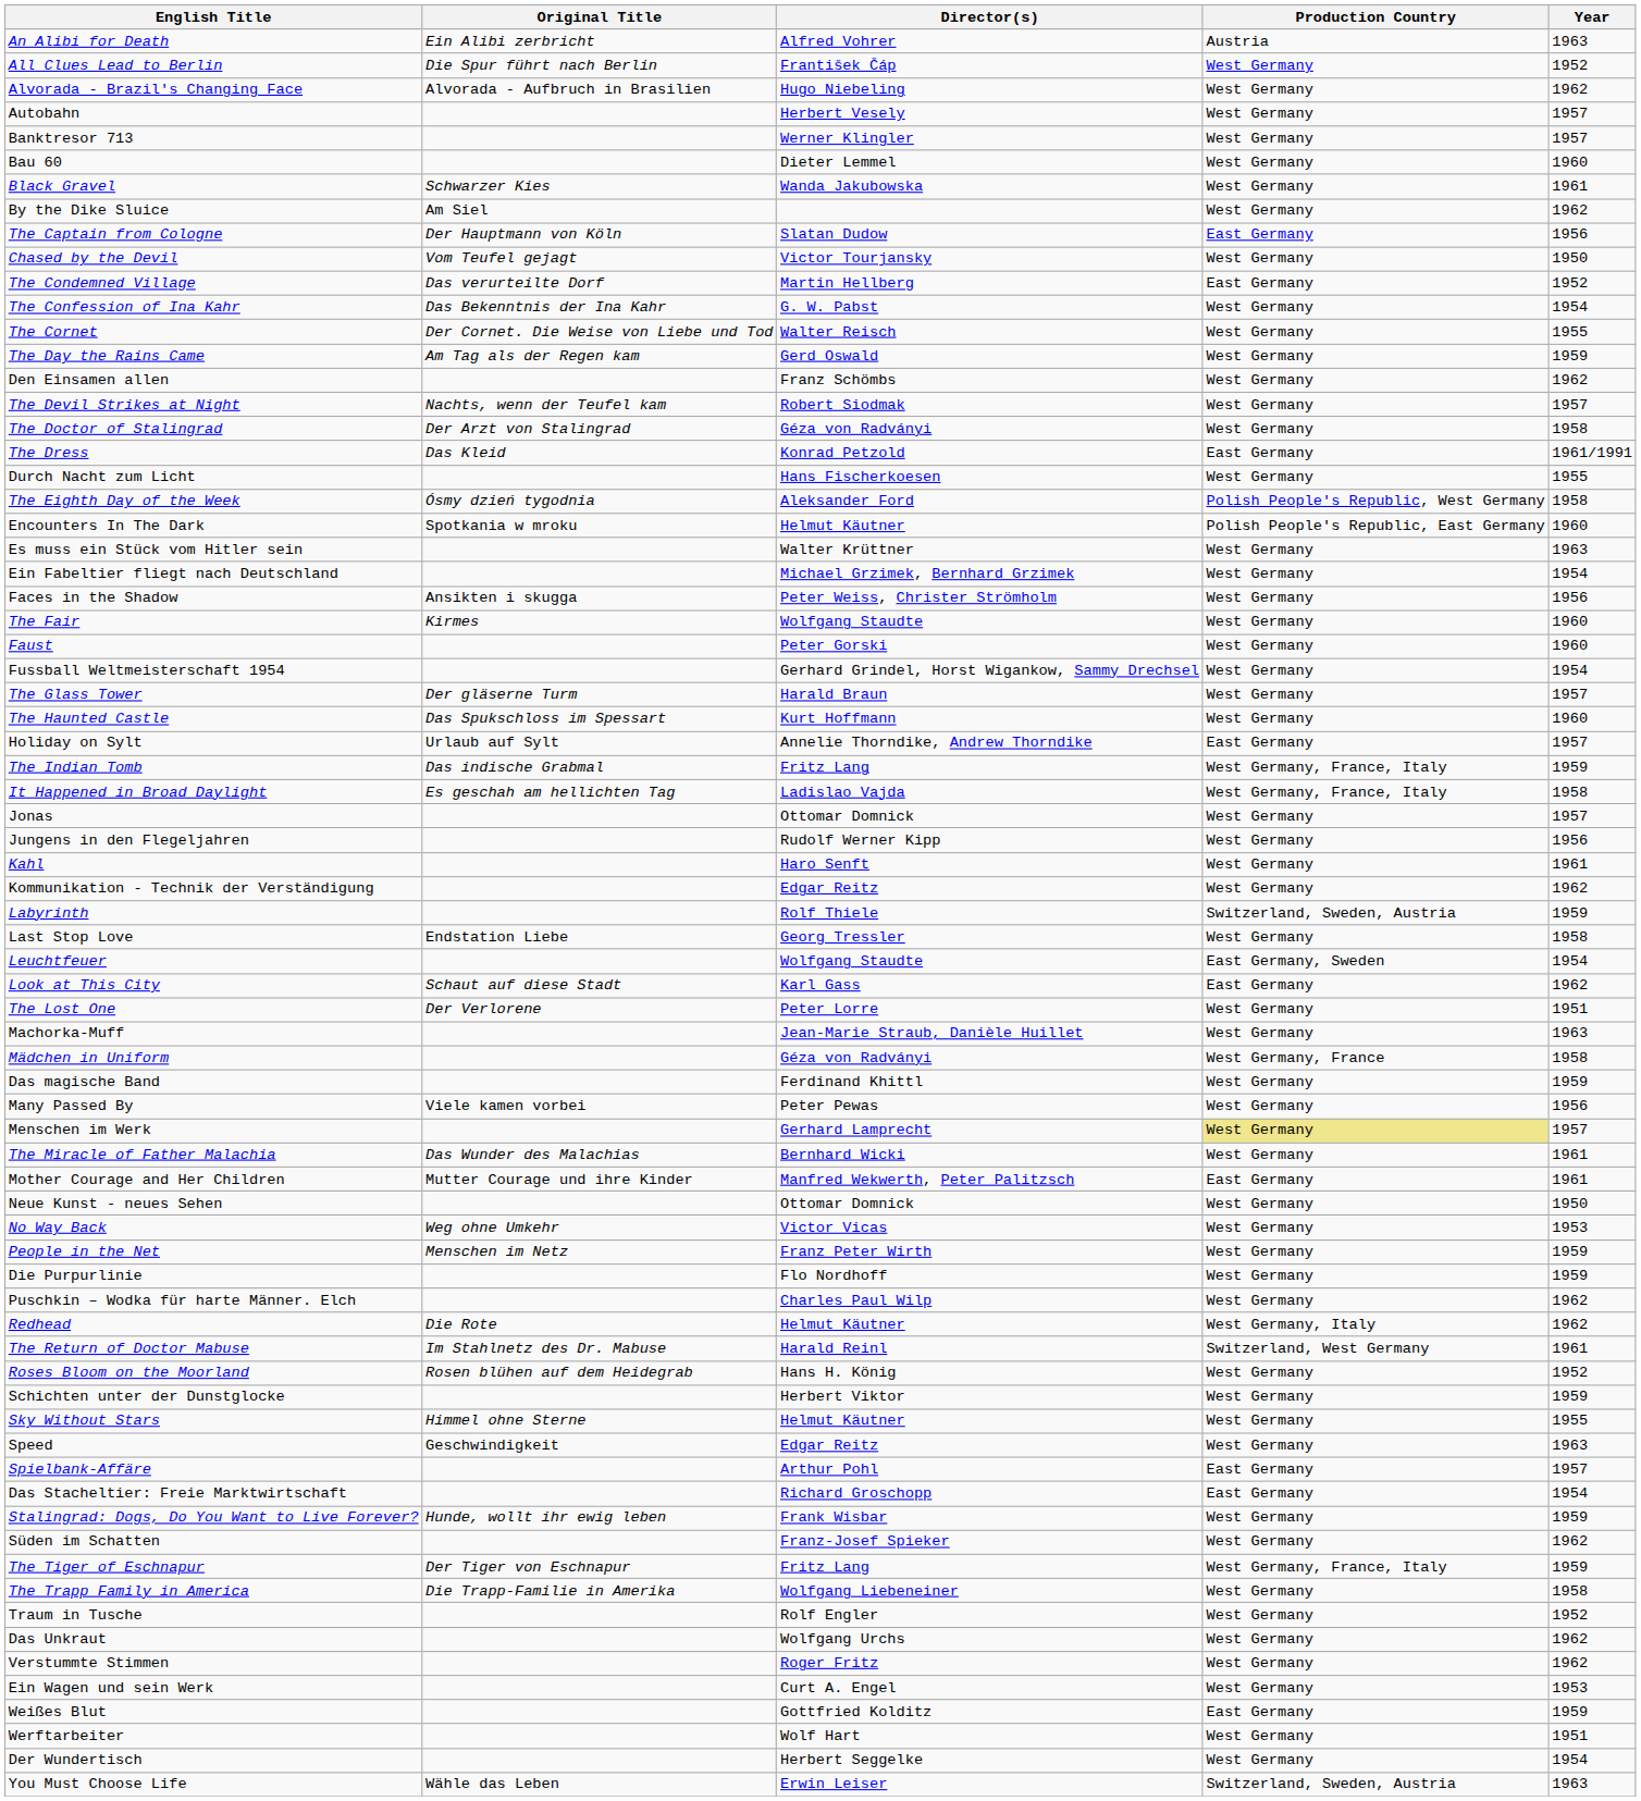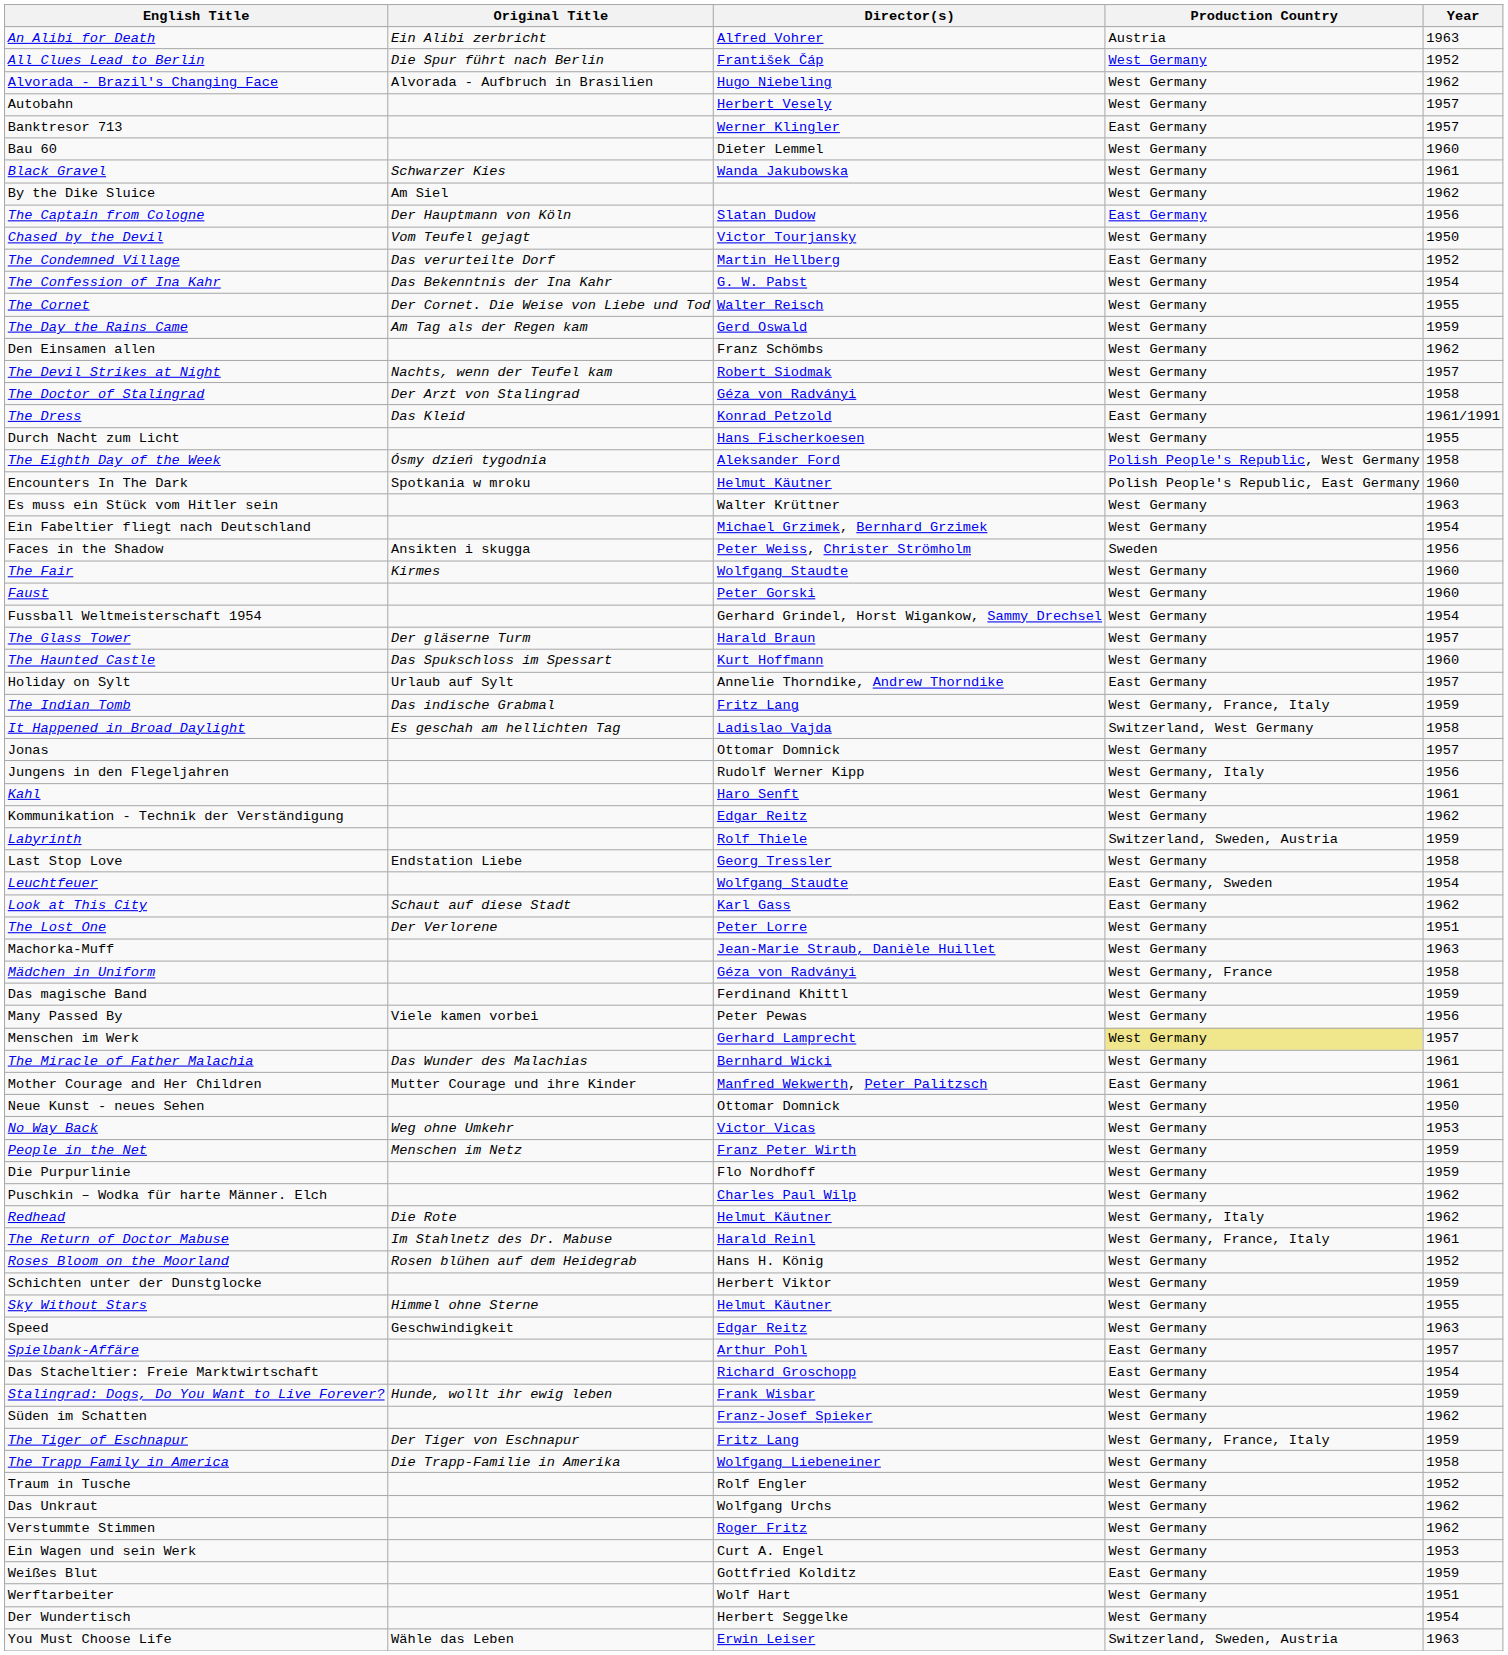 <table class="wikitable">
 <tr>
 <th>English Title</th>
 <th>Original Title</th>
 <th>Director(s)</th>
 <th>Production Country</th>
 <th>Year</th>
 </tr>
 <tr>
 <td><em><a href='#'>An Alibi for Death</a></em></td>
 <td><em>Ein Alibi zerbricht</em></td>
 <td><a href='#'>Alfred Vohrer</a></td>
 <td>Austria</td>
 <td>1963</td>
 </tr>
 <tr>
 <td><em><a href='#'>All Clues Lead to Berlin</a></em></td>
 <td><em>Die Spur führt nach Berlin</em></td>
 <td><a href='#'>František Čáp</a></td>
 <td><a href='#'>West Germany</a></td>
 <td>1952</td>
 </tr>
 <tr>
 <td><a href='#'>Alvorada - Brazil's Changing Face</a></td>
 <td>Alvorada - Aufbruch in Brasilien</td>
 <td><a href='#'>Hugo Niebeling</a></td>
 <td>West Germany</td>
 <td>1962</td>
 </tr>
 <tr>
 <td>Autobahn</td>
 <td></td>
 <td><a href='#'>Herbert Vesely</a></td>
 <td>West Germany</td>
 <td>1957</td>
 </tr>
 <tr>
 <td>Banktresor 713</td>
 <td></td>
 <td><a href='#'>Werner Klingler</a></td>
-<td>West Germany</td>
+<td>East Germany</td>
 <td>1957</td>
 </tr>
 <tr>
 <td>Bau 60</td>
 <td></td>
 <td>Dieter Lemmel</td>
 <td>West Germany</td>
 <td>1960</td>
 </tr>
 <tr>
 <td><em><a href='#'>Black Gravel</a></em></td>
 <td><em>Schwarzer Kies</em></td>
 <td><a href='#'>Wanda Jakubowska</a></td>
 <td>West Germany</td>
 <td>1961</td>
 </tr>
 <tr>
 <td>By the Dike Sluice</td>
 <td>Am Siel</td>
 <td></td>
 <td>West Germany</td>
 <td>1962</td>
 </tr>
 <tr>
 <td><em><a href='#'>The Captain from Cologne</a></em></td>
 <td><em>Der Hauptmann von Köln</em></td>
 <td><a href='#'>Slatan Dudow</a></td>
 <td><a href='#'>East Germany</a></td>
 <td>1956</td>
 </tr>
 <tr>
 <td><em><a href='#'>Chased by the Devil</a></em></td>
 <td><em>Vom Teufel gejagt</em></td>
 <td><a href='#'>Victor Tourjansky</a></td>
 <td>West Germany</td>
 <td>1950</td>
 </tr>
 <tr>
 <td><em><a href='#'>The Condemned Village</a></em></td>
 <td><em>Das verurteilte Dorf</em></td>
 <td><a href='#'>Martin Hellberg</a></td>
 <td>East Germany</td>
 <td>1952</td>
 </tr>
 <tr>
 <td><em><a href='#'>The Confession of Ina Kahr</a></em></td>
 <td><em>Das Bekenntnis der Ina Kahr</em></td>
 <td><a href='#'>G. W. Pabst</a></td>
 <td>West Germany</td>
 <td>1954</td>
 </tr>
 <tr>
 <td><em><a href='#'>The Cornet</a></em></td>
 <td><em>Der Cornet. Die Weise von Liebe und Tod</em></td>
 <td><a href='#'>Walter Reisch</a></td>
 <td>West Germany</td>
 <td>1955</td>
 </tr>
 <tr>
 <td><em><a href='#'>The Day the Rains Came</a></em></td>
 <td><em>Am Tag als der Regen kam</em></td>
 <td><a href='#'>Gerd Oswald</a></td>
 <td>West Germany</td>
 <td>1959</td>
 </tr>
 <tr>
 <td>Den Einsamen allen</td>
 <td></td>
 <td>Franz Schömbs</td>
 <td>West Germany</td>
 <td>1962</td>
 </tr>
 <tr>
 <td><em><a href='#'>The Devil Strikes at Night</a></em></td>
 <td><em>Nachts, wenn der Teufel kam</em></td>
 <td><a href='#'>Robert Siodmak</a></td>
 <td>West Germany</td>
 <td>1957</td>
 </tr>
 <tr>
 <td><em><a href='#'>The Doctor of Stalingrad</a></em></td>
 <td><em>Der Arzt von Stalingrad</em></td>
 <td><a href='#'>Géza von Radványi</a></td>
 <td>West Germany</td>
 <td>1958</td>
 </tr>
 <tr>
 <td><em><a href='#'>The Dress</a></em></td>
 <td><em>Das Kleid</em></td>
 <td><a href='#'>Konrad Petzold</a></td>
 <td>East Germany</td>
 <td>1961/1991</td>
 </tr>
 <tr>
 <td>Durch Nacht zum Licht</td>
 <td></td>
 <td><a href='#'>Hans Fischerkoesen</a></td>
 <td>West Germany</td>
 <td>1955</td>
 </tr>
 <tr>
 <td><em><a href='#'>The Eighth Day of the Week</a></em></td>
 <td><em>Ósmy dzień tygodnia</em></td>
 <td><a href='#'>Aleksander Ford</a></td>
 <td><a href='#'>Polish People's Republic</a>, West Germany</td>
 <td>1958</td>
 </tr>
 <tr>
 <td>Encounters In The Dark</td>
 <td>Spotkania w mroku</td>
 <td><a href='#'>Helmut Käutner</a></td>
 <td>Polish People's Republic, East Germany</td>
 <td>1960</td>
 </tr>
 <tr>
 <td>Es muss ein Stück vom Hitler sein</td>
 <td></td>
 <td>Walter Krüttner</td>
 <td>West Germany</td>
 <td>1963</td>
 </tr>
 <tr>
 <td>Ein Fabeltier fliegt nach Deutschland</td>
 <td></td>
 <td><a href='#'>Michael Grzimek</a>, <a href='#'>Bernhard Grzimek</a></td>
 <td>West Germany</td>
 <td>1954</td>
 </tr>
 <tr>
 <td>Faces in the Shadow</td>
 <td>Ansikten i skugga</td>
 <td><a href='#'>Peter Weiss</a>, <a href='#'>Christer Strömholm</a></td>
-<td>West Germany</td>
+<td>Sweden</td>
 <td>1956</td>
 </tr>
 <tr>
 <td><em><a href='#'>The Fair</a></em></td>
 <td><em>Kirmes</em></td>
 <td><a href='#'>Wolfgang Staudte</a></td>
 <td>West Germany</td>
 <td>1960</td>
 </tr>
 <tr>
 <td><em><a href='#'>Faust</a></em></td>
 <td></td>
 <td><a href='#'>Peter Gorski</a></td>
 <td>West Germany</td>
 <td>1960</td>
 </tr>
 <tr>
 <td>Fussball Weltmeisterschaft 1954</td>
 <td></td>
 <td>Gerhard Grindel, Horst Wigankow, <a href='#'>Sammy Drechsel</a></td>
 <td>West Germany</td>
 <td>1954</td>
 </tr>
 <tr>
 <td><em><a href='#'>The Glass Tower</a></em></td>
 <td><em>Der gläserne Turm</em></td>
 <td><a href='#'>Harald Braun</a></td>
 <td>West Germany</td>
 <td>1957</td>
 </tr>
 <tr>
 <td><em><a href='#'>The Haunted Castle</a></em></td>
 <td><em>Das Spukschloss im Spessart</em></td>
 <td><a href='#'>Kurt Hoffmann</a></td>
 <td>West Germany</td>
 <td>1960</td>
 </tr>
 <tr>
 <td>Holiday on Sylt</td>
 <td>Urlaub auf Sylt</td>
 <td>Annelie Thorndike, <a href='#'>Andrew Thorndike</a></td>
 <td>East Germany</td>
 <td>1957</td>
 </tr>
 <tr>
 <td><em><a href='#'>The Indian Tomb</a></em></td>
 <td><em>Das indische Grabmal</em></td>
 <td><a href='#'>Fritz Lang</a></td>
 <td>West Germany, France, Italy</td>
 <td>1959</td>
 </tr>
 <tr>
 <td><em><a href='#'>It Happened in Broad Daylight</a></em></td>
 <td><em>Es geschah am hellichten Tag</em></td>
 <td><a href='#'>Ladislao Vajda</a></td>
-<td>West Germany, France, Italy</td>
+<td>Switzerland, West Germany</td>
 <td>1958</td>
 </tr>
 <tr>
 <td>Jonas</td>
 <td></td>
 <td>Ottomar Domnick</td>
 <td>West Germany</td>
 <td>1957</td>
 </tr>
 <tr>
 <td>Jungens in den Flegeljahren</td>
 <td></td>
 <td>Rudolf Werner Kipp</td>
-<td>West Germany</td>
+<td>West Germany, Italy</td>
 <td>1956</td>
 </tr>
 <tr>
 <td><em><a href='#'>Kahl</a></em></td>
 <td></td>
 <td><a href='#'>Haro Senft</a></td>
 <td>West Germany</td>
 <td>1961</td>
 </tr>
 <tr>
 <td>Kommunikation - Technik der Verständigung</td>
 <td></td>
 <td><a href='#'>Edgar Reitz</a></td>
 <td>West Germany</td>
 <td>1962</td>
 </tr>
 <tr>
 <td><em><a href='#'>Labyrinth</a></em></td>
 <td></td>
 <td><a href='#'>Rolf Thiele</a></td>
 <td>Switzerland, Sweden, Austria</td>
 <td>1959</td>
 </tr>
 <tr>
 <td>Last Stop Love</td>
 <td>Endstation Liebe</td>
 <td><a href='#'>Georg Tressler</a></td>
 <td>West Germany</td>
 <td>1958</td>
 </tr>
 <tr>
 <td><em><a href='#'>Leuchtfeuer</a></em></td>
 <td></td>
 <td><a href='#'>Wolfgang Staudte</a></td>
 <td>East Germany, Sweden</td>
 <td>1954</td>
 </tr>
 <tr>
 <td><em><a href='#'>Look at This City</a></em></td>
 <td><em>Schaut auf diese Stadt</em></td>
 <td><a href='#'>Karl Gass</a></td>
 <td>East Germany</td>
 <td>1962</td>
 </tr>
 <tr>
 <td><em><a href='#'>The Lost One</a></em></td>
 <td><em>Der Verlorene</em></td>
 <td><a href='#'>Peter Lorre</a></td>
 <td>West Germany</td>
 <td>1951</td>
 </tr>
 <tr>
 <td>Machorka-Muff</td>
 <td></td>
 <td><a href='#'>Jean-Marie Straub, Danièle Huillet</a></td>
 <td>West Germany</td>
 <td>1963</td>
 </tr>
 <tr>
 <td><em><a href='#'>Mädchen in Uniform</a></em></td>
 <td></td>
 <td><a href='#'>Géza von Radványi</a></td>
 <td>West Germany, France</td>
 <td>1958</td>
 </tr>
 <tr>
 <td>Das magische Band</td>
 <td></td>
 <td>Ferdinand Khittl</td>
 <td>West Germany</td>
 <td>1959</td>
 </tr>
 <tr>
 <td>Many Passed By</td>
 <td>Viele kamen vorbei</td>
 <td>Peter Pewas</td>
 <td>West Germany</td>
 <td>1956</td>
 </tr>
 <tr>
 <td>Menschen im Werk</td>
 <td></td>
 <td><a href='#'>Gerhard Lamprecht</a></td>
 <td style="background: khaki;">West Germany</td>
 <td>1957</td>
 </tr>
 <tr>
 <td><em><a href='#'>The Miracle of Father Malachia</a></em></td>
 <td><em>Das Wunder des Malachias</em></td>
 <td><a href='#'>Bernhard Wicki</a></td>
 <td>West Germany</td>
 <td>1961</td>
 </tr>
 <tr>
 <td>Mother Courage and Her Children</td>
 <td>Mutter Courage und ihre Kinder</td>
 <td><a href='#'>Manfred Wekwerth</a>, <a href='#'>Peter Palitzsch</a></td>
 <td>East Germany</td>
 <td>1961</td>
 </tr>
 <tr>
 <td>Neue Kunst - neues Sehen</td>
 <td></td>
 <td>Ottomar Domnick</td>
 <td>West Germany</td>
 <td>1950</td>
 </tr>
 <tr>
 <td><em><a href='#'>No Way Back</a></em></td>
 <td><em>Weg ohne Umkehr</em></td>
 <td><a href='#'>Victor Vicas</a></td>
 <td>West Germany</td>
 <td>1953</td>
 </tr>
 <tr>
 <td><em><a href='#'>People in the Net</a></em></td>
 <td><em>Menschen im Netz</em></td>
 <td><a href='#'>Franz Peter Wirth</a></td>
 <td>West Germany</td>
 <td>1959</td>
 </tr>
 <tr>
 <td>Die Purpurlinie</td>
 <td></td>
 <td>Flo Nordhoff</td>
 <td>West Germany</td>
 <td>1959</td>
 </tr>
 <tr>
 <td>Puschkin – Wodka für harte Männer. Elch</td>
 <td></td>
 <td><a href='#'>Charles Paul Wilp</a></td>
 <td>West Germany</td>
 <td>1962</td>
 </tr>
 <tr>
 <td><em><a href='#'>Redhead</a></em></td>
 <td><em>Die Rote</em></td>
 <td><a href='#'>Helmut Käutner</a></td>
 <td>West Germany, Italy</td>
 <td>1962</td>
 </tr>
 <tr>
 <td><em><a href='#'>The Return of Doctor Mabuse</a></em></td>
 <td><em>Im Stahlnetz des Dr. Mabuse</em></td>
 <td><a href='#'>Harald Reinl</a></td>
-<td>Switzerland, West Germany</td>
+<td>West Germany, France, Italy</td>
 <td>1961</td>
 </tr>
 <tr>
 <td><em><a href='#'>Roses Bloom on the Moorland</a></em></td>
 <td><em>Rosen blühen auf dem Heidegrab</em></td>
 <td>Hans H. König</td>
 <td>West Germany</td>
 <td>1952</td>
 </tr>
 <tr>
 <td>Schichten unter der Dunstglocke</td>
 <td></td>
 <td>Herbert Viktor</td>
 <td>West Germany</td>
 <td>1959</td>
 </tr>
 <tr>
 <td><em><a href='#'>Sky Without Stars</a></em></td>
 <td><em>Himmel ohne Sterne</em></td>
 <td><a href='#'>Helmut Käutner</a></td>
 <td>West Germany</td>
 <td>1955</td>
 </tr>
 <tr>
 <td>Speed</td>
 <td>Geschwindigkeit</td>
 <td><a href='#'>Edgar Reitz</a></td>
 <td>West Germany</td>
 <td>1963</td>
 </tr>
 <tr>
 <td><em><a href='#'>Spielbank-Affäre</a></em></td>
 <td></td>
 <td><a href='#'>Arthur Pohl</a></td>
 <td>East Germany</td>
 <td>1957</td>
 </tr>
 <tr>
 <td>Das Stacheltier: Freie Marktwirtschaft</td>
 <td></td>
 <td><a href='#'>Richard Groschopp</a></td>
 <td>East Germany</td>
 <td>1954</td>
 </tr>
 <tr>
 <td><em><a href='#'>Stalingrad: Dogs, Do You Want to Live Forever?</a></em></td>
 <td><em>Hunde, wollt ihr ewig leben</em></td>
 <td><a href='#'>Frank Wisbar</a></td>
 <td>West Germany</td>
 <td>1959</td>
 </tr>
 <tr>
 <td>Süden im Schatten</td>
 <td></td>
 <td><a href='#'>Franz-Josef Spieker</a></td>
 <td>West Germany</td>
 <td>1962</td>
 </tr>
 <tr>
 <td><em><a href='#'>The Tiger of Eschnapur</a></em></td>
 <td><em>Der Tiger von Eschnapur</em></td>
 <td><a href='#'>Fritz Lang</a></td>
 <td>West Germany, France, Italy</td>
 <td>1959</td>
 </tr>
 <tr>
 <td><em><a href='#'>The Trapp Family in America</a></em></td>
 <td><em>Die Trapp-Familie in Amerika</em></td>
 <td><a href='#'>Wolfgang Liebeneiner</a></td>
 <td>West Germany</td>
 <td>1958</td>
 </tr>
 <tr>
 <td>Traum in Tusche</td>
 <td></td>
 <td>Rolf Engler</td>
 <td>West Germany</td>
 <td>1952</td>
 </tr>
 <tr>
 <td>Das Unkraut</td>
 <td></td>
 <td>Wolfgang Urchs</td>
 <td>West Germany</td>
 <td>1962</td>
 </tr>
 <tr>
 <td>Verstummte Stimmen</td>
 <td></td>
 <td><a href='#'>Roger Fritz</a></td>
 <td>West Germany</td>
 <td>1962</td>
 </tr>
 <tr>
 <td>Ein Wagen und sein Werk</td>
 <td></td>
 <td>Curt A. Engel</td>
 <td>West Germany</td>
 <td>1953</td>
 </tr>
 <tr>
 <td>Weißes Blut</td>
 <td></td>
 <td>Gottfried Kolditz</td>
 <td>East Germany</td>
 <td>1959</td>
 </tr>
 <tr>
 <td>Werftarbeiter</td>
 <td></td>
 <td>Wolf Hart</td>
 <td>West Germany</td>
 <td>1951</td>
 </tr>
 <tr>
 <td>Der Wundertisch</td>
 <td></td>
 <td>Herbert Seggelke</td>
 <td>West Germany</td>
 <td>1954</td>
 </tr>
 <tr>
 <td>You Must Choose Life</td>
 <td>Wähle das Leben</td>
 <td><a href='#'>Erwin Leiser</a></td>
 <td>Switzerland, Sweden, Austria</td>
 <td>1963</td>
 </tr>
 </table>
